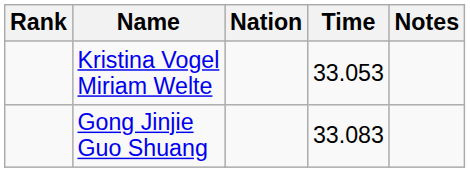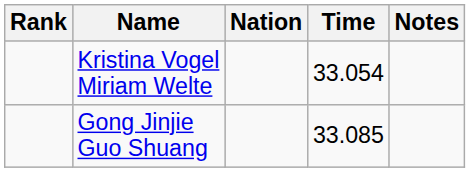 <table class="wikitable sortable" style="text-align:center">
 <tr>
 <th>Rank</th>
 <th>Name</th>
 <th>Nation</th>
 <th>Time</th>
 <th>Notes</th>
 </tr>
 <tr>
 <td></td>
 <td align=left><a href='#'>Kristina Vogel</a><br><a href='#'>Miriam Welte</a></td>
 <td align=left></td>
-<td>33.053</td>
+<td>33.054</td>
 <td></td>
 </tr>
 <tr>
 <td></td>
 <td align=left><a href='#'>Gong Jinjie</a><br><a href='#'>Guo Shuang</a></td>
 <td align=left></td>
-<td>33.083</td>
+<td>33.085</td>
 <td></td>
 </tr>
 </table>
